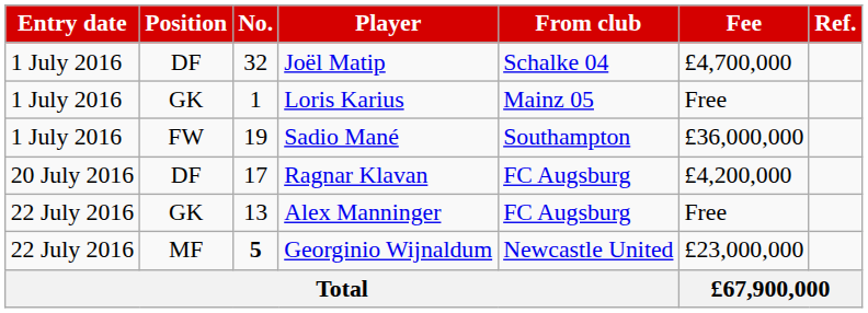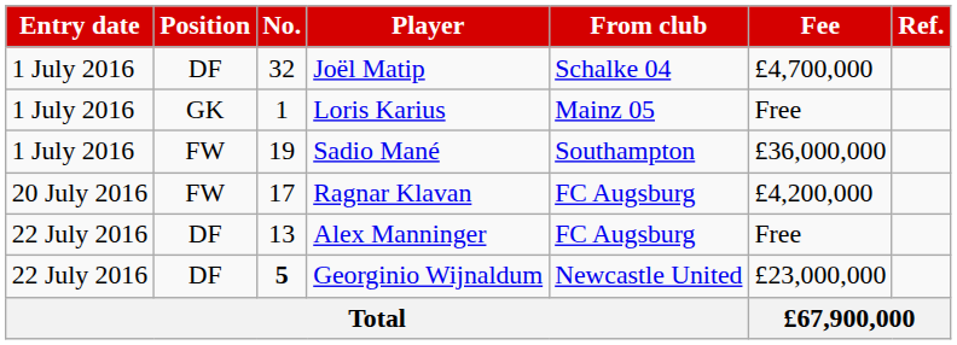 <table class="wikitable sortable">
 <tr>
 <th style="background:#d50000; color:white;">Entry date</th>
 <th style="background:#d50000; color:white;">Position</th>
 <th style="background:#d50000; color:white;">No.</th>
 <th style="background:#d50000; color:white;">Player</th>
 <th style="background:#d50000; color:white;">From club</th>
 <th style="background:#d50000; color:white;">Fee</th>
 <th style="background:#d50000; color:white;">Ref.</th>
 </tr>
 <tr>
 <td>1 July 2016</td>
 <td style="text-align:center;">DF</td>
 <td style="text-align:center;">32</td>
 <td style="text-align:left;"> <a href='#'>Joël Matip</a></td>
 <td style="text-align:left;"> <a href='#'>Schalke 04</a></td>
 <td>£4,700,000</td>
 <td></td>
 </tr>
 <tr>
 <td>1 July 2016</td>
 <td style="text-align:center;">GK</td>
 <td style="text-align:center;">1</td>
 <td style="text-align:left;"> <a href='#'>Loris Karius</a></td>
 <td style="text-align:left;"> <a href='#'>Mainz 05</a></td>
 <td>Free</td>
 <td></td>
 </tr>
 <tr>
 <td>1 July 2016</td>
 <td style="text-align:center;">FW</td>
 <td style="text-align:center;">19</td>
 <td style="text-align:left;"> <a href='#'>Sadio Mané</a></td>
 <td style="text-align:left;"> <a href='#'>Southampton</a></td>
 <td>£36,000,000</td>
 <td></td>
 </tr>
 <tr>
 <td>20 July 2016</td>
-<td style="text-align:center;">DF</td>
+<td style="text-align:center;">FW</td>
 <td style="text-align:center;">17</td>
 <td style="text-align:left;"> <a href='#'>Ragnar Klavan</a></td>
 <td style="text-align:left;"> <a href='#'>FC Augsburg</a></td>
 <td>£4,200,000</td>
 <td></td>
 </tr>
 <tr>
 <td>22 July 2016</td>
-<td style="text-align:center;">GK</td>
+<td style="text-align:center;">DF</td>
 <td style="text-align:center;">13</td>
 <td style="text-align:left;"> <a href='#'>Alex Manninger</a></td>
 <td style="text-align:left;"> <a href='#'>FC Augsburg</a></td>
 <td> Free</td>
 <td></td>
 </tr>
 <tr>
 <td>22 July 2016</td>
-<td style="text-align:center;">MF</td>
+<td style="text-align:center;">DF</td>
 <td style="text-align:center;"><strong>5</strong></td>
 <td style="text-align:left;"> <a href='#'>Georginio Wijnaldum</a></td>
 <td style="text-align:left;"> <a href='#'>Newcastle United</a></td>
 <td> £23,000,000</td>
 <td></td>
 </tr>
 <tr>
 <th colspan="5">Total</th>
 <th colspan="2">£67,900,000</th>
 </tr>
 </table>
